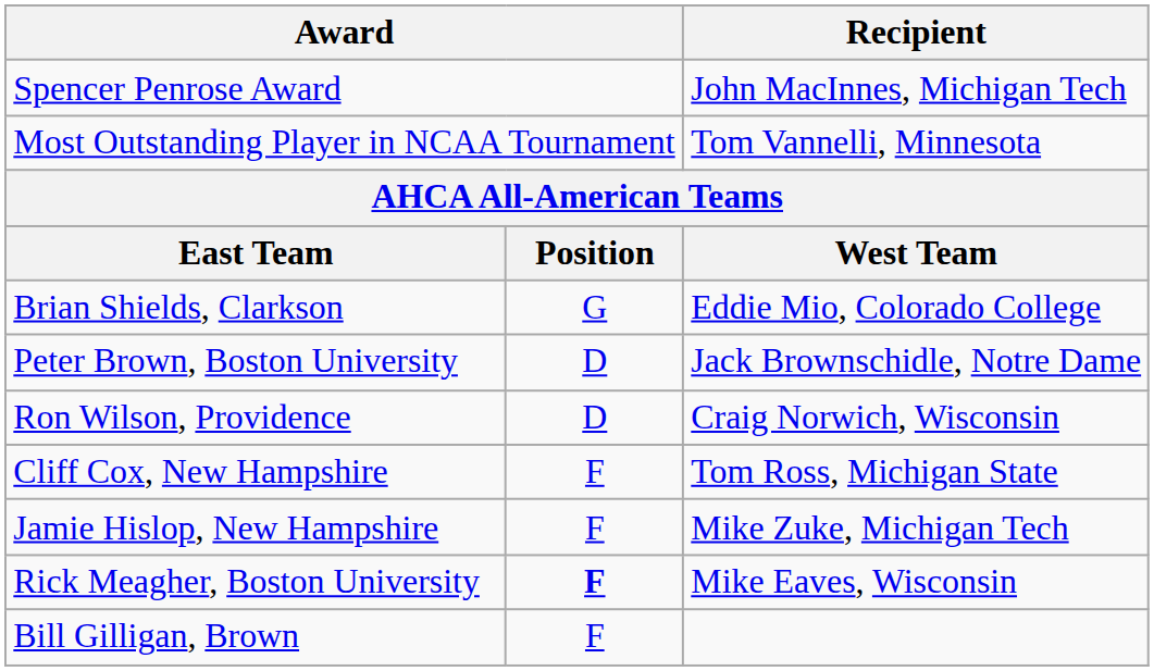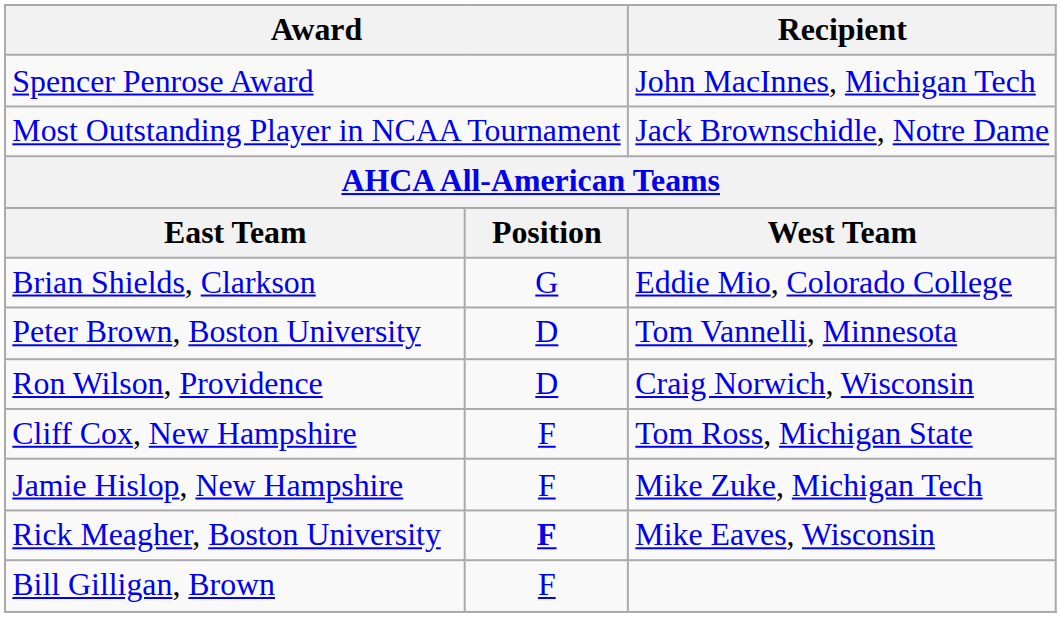 <table class="wikitable">
 <tr>
 <th colspan=2>Award</th>
 <th>Recipient</th>
 </tr>
 <tr>
 <td colspan=2><a href='#'>Spencer Penrose Award</a></td>
 <td><a href='#'>John MacInnes</a>, <a href='#'>Michigan Tech</a></td>
 </tr>
 <tr>
 <td colspan=2><a href='#'>Most Outstanding Player in NCAA Tournament</a></td>
-<td><a href='#'>Tom Vannelli</a>, <a href='#'>Minnesota</a></td>
+<td><a href='#'>Jack Brownschidle</a>, <a href='#'>Notre Dame</a></td>
 </tr>
 <tr>
 <th colspan=3><a href='#'>AHCA All-American Teams</a></th>
 </tr>
 <tr>
 <th>East Team</th>
 <th>  Position  </th>
 <th>West Team</th>
 </tr>
 <tr>
 <td><a href='#'>Brian Shields</a>, <a href='#'>Clarkson</a></td>
 <td align=center><a href='#'>G</a></td>
 <td><a href='#'>Eddie Mio</a>, <a href='#'>Colorado College</a></td>
 </tr>
 <tr>
 <td><a href='#'>Peter Brown</a>, <a href='#'>Boston University</a></td>
 <td align=center><a href='#'>D</a></td>
-<td><a href='#'>Jack Brownschidle</a>, <a href='#'>Notre Dame</a></td>
+<td><a href='#'>Tom Vannelli</a>, <a href='#'>Minnesota</a></td>
 </tr>
 <tr>
 <td><a href='#'>Ron Wilson</a>, <a href='#'>Providence</a></td>
 <td align=center><a href='#'>D</a></td>
 <td><a href='#'>Craig Norwich</a>, <a href='#'>Wisconsin</a></td>
 </tr>
 <tr>
 <td><a href='#'>Cliff Cox</a>, <a href='#'>New Hampshire</a></td>
 <td align=center><a href='#'>F</a></td>
 <td><a href='#'>Tom Ross</a>, <a href='#'>Michigan State</a></td>
 </tr>
 <tr>
 <td><a href='#'>Jamie Hislop</a>, <a href='#'>New Hampshire</a></td>
 <td align=center><a href='#'>F</a></td>
 <td><a href='#'>Mike Zuke</a>, <a href='#'>Michigan Tech</a></td>
 </tr>
 <tr>
 <td><a href='#'>Rick Meagher</a>, <a href='#'>Boston University</a></td>
 <td align=center><strong><a href='#'>F</a></strong></td>
 <td><a href='#'>Mike Eaves</a>, <a href='#'>Wisconsin</a></td>
 </tr>
 <tr>
 <td><a href='#'>Bill Gilligan</a>, <a href='#'>Brown</a></td>
 <td align=center><a href='#'>F</a></td>
 <td></td>
 </tr>
 </table>
